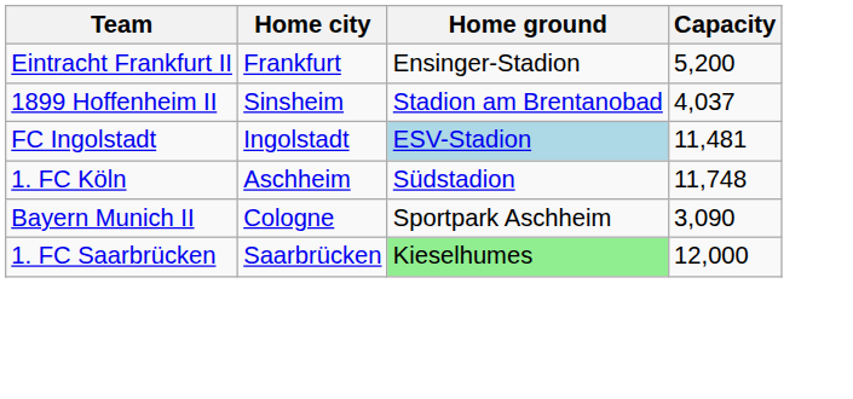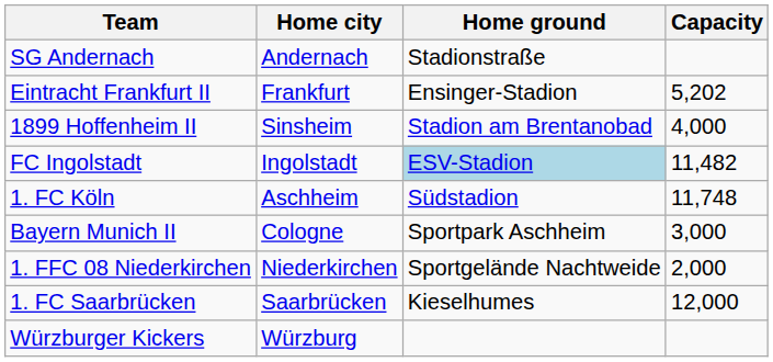 <table class="wikitable sortable">
 <tr>
 <th>Team</th>
 <th>Home city</th>
 <th>Home ground</th>
 <th>Capacity</th>
 </tr>
 <tr>
+<td data-sort-value="Andernach"><a href='#'>SG Andernach</a></td>
+<td><a href='#'>Andernach</a></td>
+<td>Stadionstraße</td>
+<td></td>
+</tr>
+<tr>
 <td data-sort-value="Frankfurt"><a href='#'>Eintracht Frankfurt II</a></td>
 <td><a href='#'>Frankfurt</a></td>
 <td>Ensinger-Stadion</td>
-<td>5,200</td>
+<td>5,202</td>
 </tr>
 <tr>
 <td data-sort-value="Hoffenheim"><a href='#'>1899 Hoffenheim II</a></td>
 <td><a href='#'>Sinsheim</a></td>
 <td><a href='#'>Stadion am Brentanobad</a></td>
-<td>4,037</td>
+<td>4,000</td>
 </tr>
 <tr>
 <td data-sort-value="Ingolstadt"><a href='#'>FC Ingolstadt</a></td>
 <td><a href='#'>Ingolstadt</a></td>
 <td style="background: lightblue;"><a href='#'>ESV-Stadion</a></td>
-<td>11,481</td>
+<td>11,482</td>
 </tr>
 <tr>
 <td data-sort-value="Köln"><a href='#'>1. FC Köln</a></td>
 <td><a href='#'>Aschheim</a></td>
 <td><a href='#'>Südstadion</a></td>
 <td>11,748</td>
 </tr>
 <tr>
 <td data-sort-value="Munich"><a href='#'>Bayern Munich II</a></td>
 <td><a href='#'>Cologne</a></td>
 <td>Sportpark Aschheim</td>
-<td>3,090</td>
+<td>3,000</td>
+</tr>
+<tr>
+<td data-sort-value="Niederkirchen"><a href='#'>1. FFC 08 Niederkirchen</a></td>
+<td><a href='#'>Niederkirchen</a></td>
+<td>Sportgelände Nachtweide</td>
+<td>2,000</td>
 </tr>
 <tr>
 <td data-sort-value="Saarbrucken"><a href='#'>1. FC Saarbrücken</a></td>
 <td><a href='#'>Saarbrücken</a></td>
-<td style="background: lightgreen;">Kieselhumes</td>
+<td>Kieselhumes</td>
 <td>12,000</td>
 </tr>
+<tr>
+<td data-sort-value="Wurzburg"><a href='#'>Würzburger Kickers</a></td>
+<td><a href='#'>Würzburg</a></td>
+<td></td>
+<td></td>
+</tr>
 </table>
